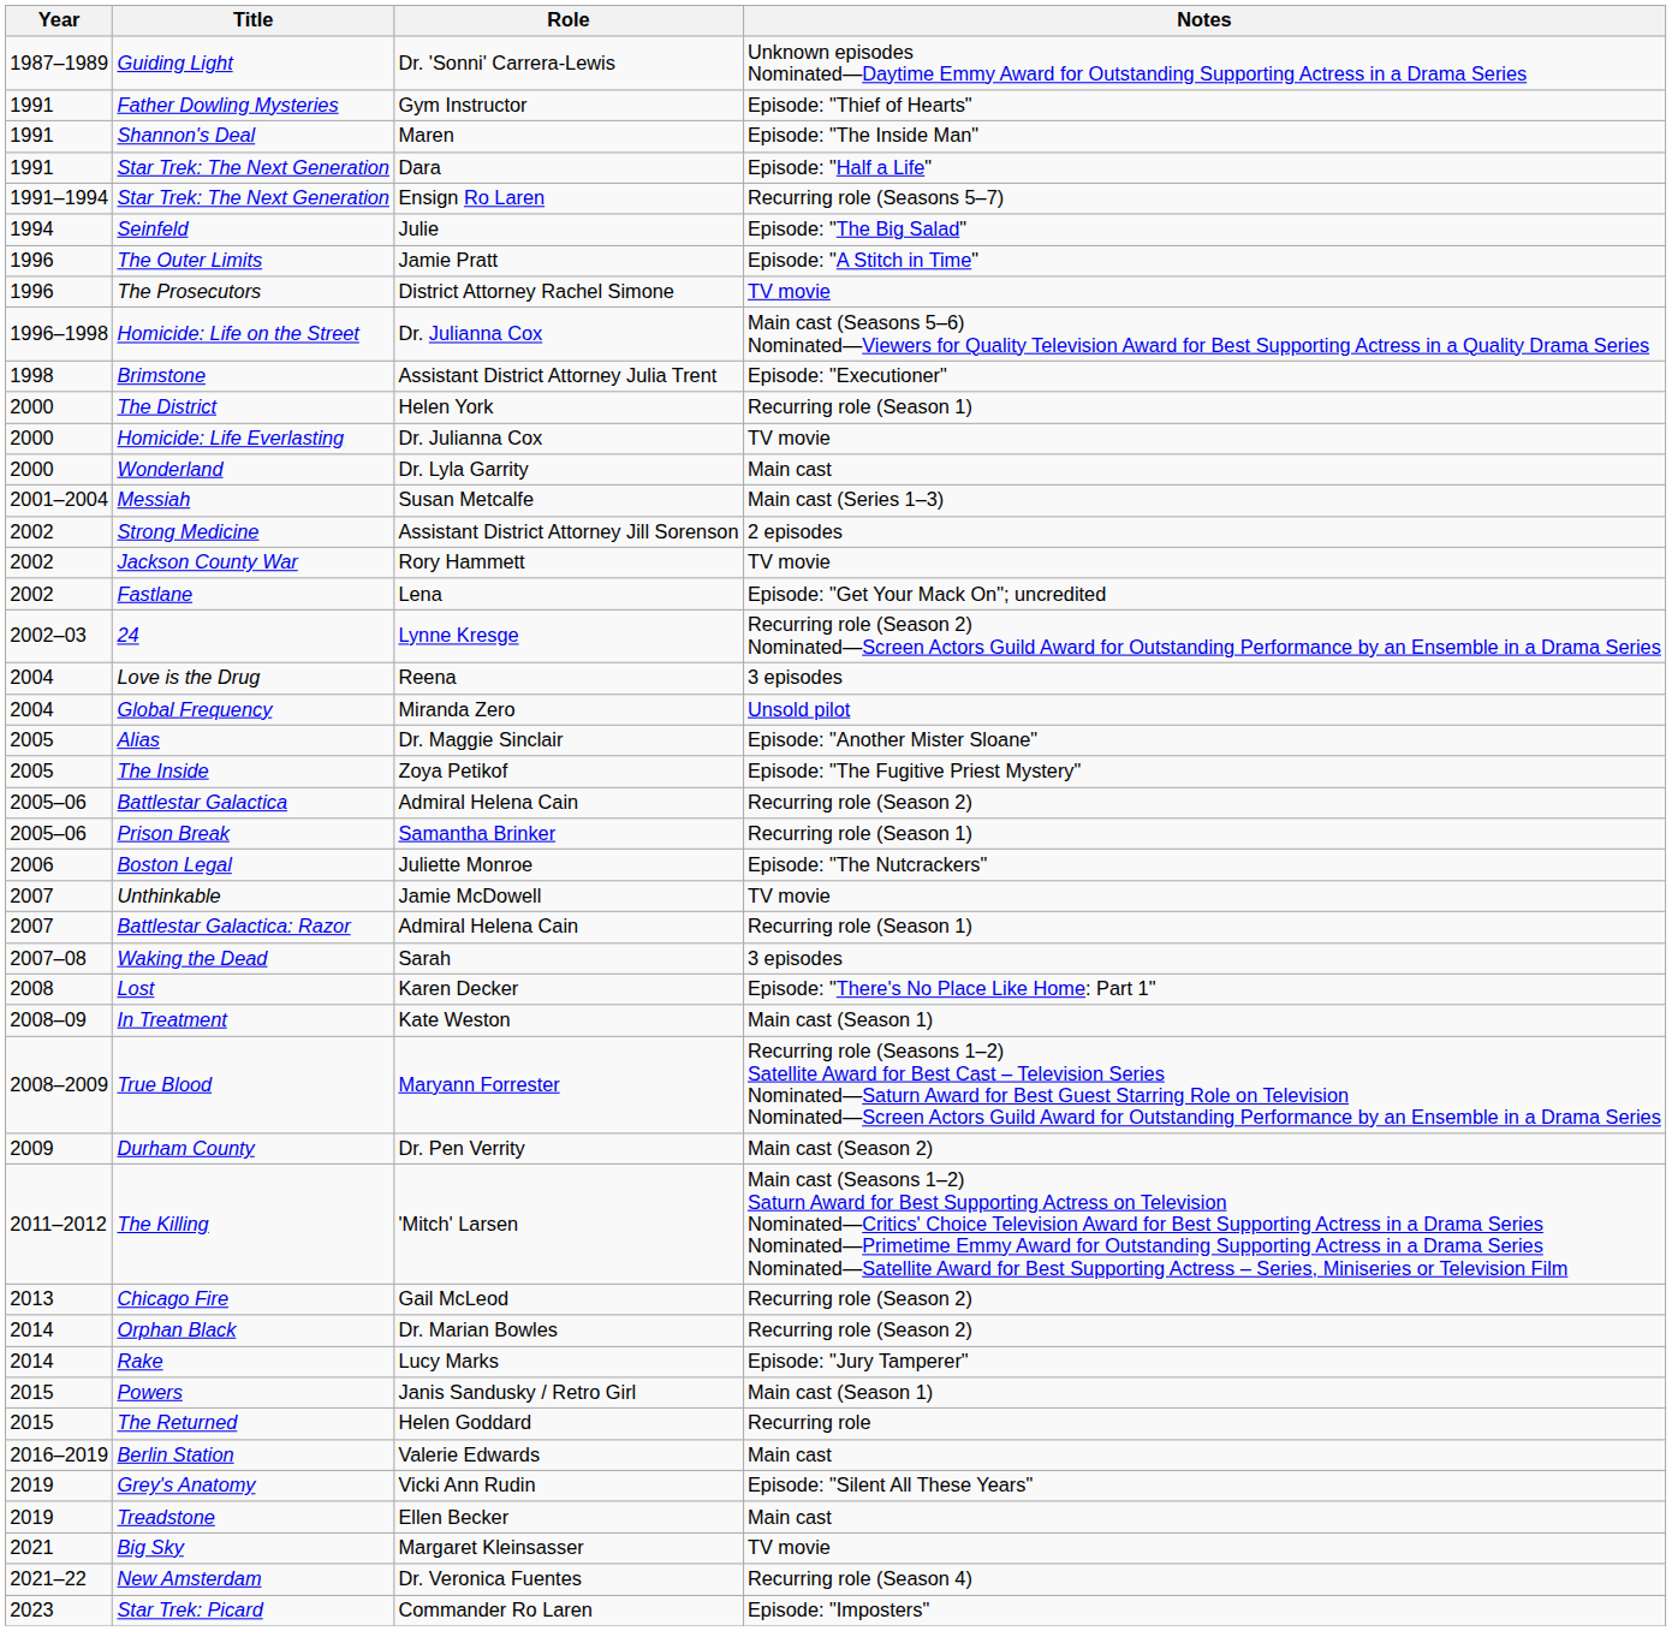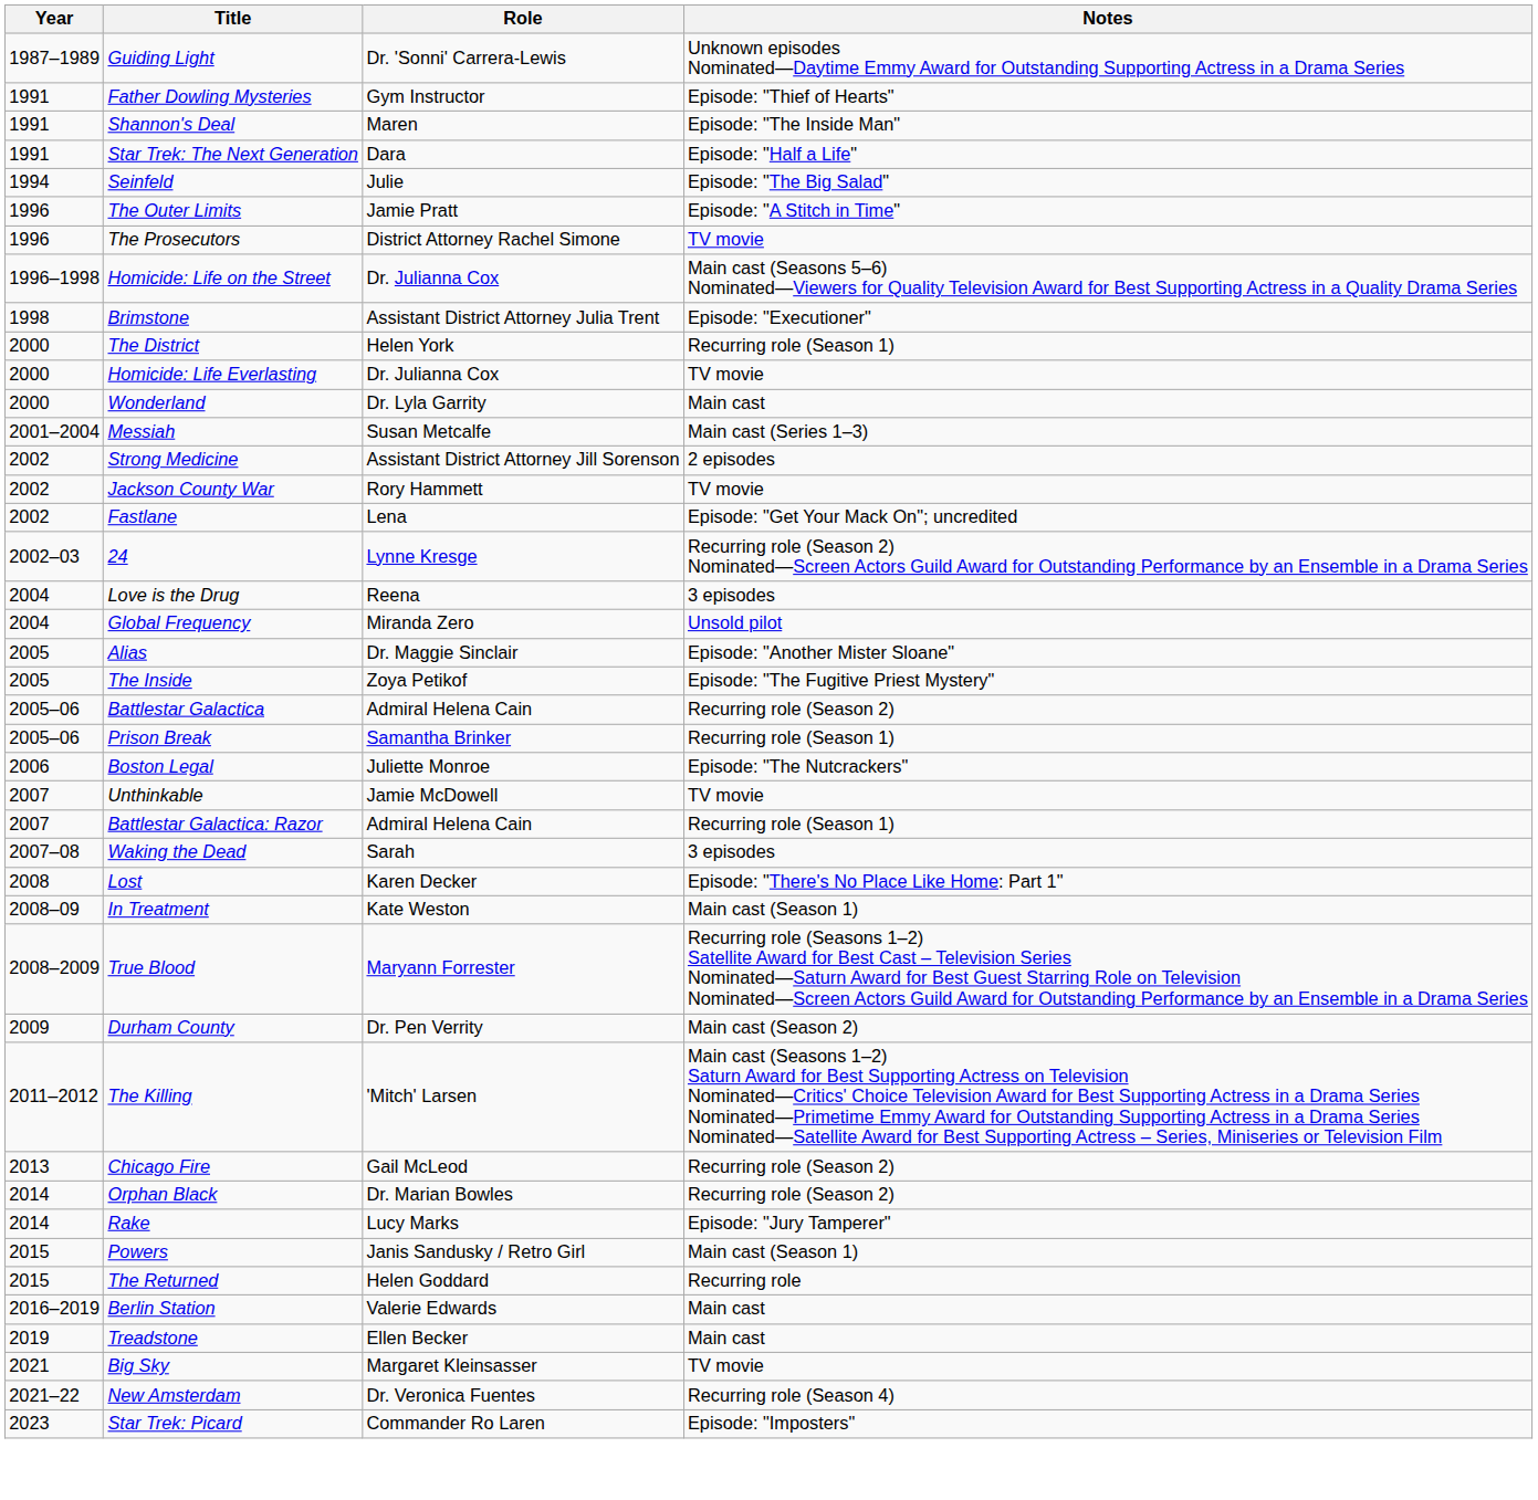 <table class="wikitable sortable">
 <tr>
 <th>Year</th>
 <th>Title</th>
 <th>Role</th>
 <th>Notes</th>
 </tr>
 <tr>
 <td>1987–1989</td>
 <td><em><a href='#'>Guiding Light</a></em></td>
 <td>Dr. 'Sonni' Carrera-Lewis</td>
 <td>Unknown episodes<br>Nominated—<a href='#'>Daytime Emmy Award for Outstanding Supporting Actress in a Drama Series</a></td>
 </tr>
 <tr>
 <td>1991</td>
 <td><em><a href='#'>Father Dowling Mysteries</a></em></td>
 <td>Gym Instructor</td>
 <td>Episode: "Thief of Hearts"</td>
 </tr>
 <tr>
 <td>1991</td>
 <td><em><a href='#'>Shannon's Deal</a></em></td>
 <td>Maren</td>
 <td>Episode: "The Inside Man"</td>
 </tr>
 <tr>
 <td>1991</td>
 <td><em><a href='#'>Star Trek: The Next Generation</a></em></td>
 <td>Dara</td>
 <td>Episode: "<a href='#'>Half a Life</a>"</td>
-</tr>
-<tr>
-<td>1991–1994</td>
-<td><em><a href='#'>Star Trek: The Next Generation</a></em></td>
-<td>Ensign <a href='#'>Ro Laren</a></td>
-<td>Recurring role (Seasons 5–7)</td>
 </tr>
 <tr>
 <td>1994</td>
 <td><em><a href='#'>Seinfeld</a></em></td>
 <td>Julie</td>
 <td>Episode: "<a href='#'>The Big Salad</a>"</td>
 </tr>
 <tr>
 <td>1996</td>
 <td><em><a href='#'>The Outer Limits</a></em></td>
 <td>Jamie Pratt</td>
 <td>Episode: "<a href='#'>A Stitch in Time</a>"</td>
 </tr>
 <tr>
 <td>1996</td>
 <td><em>The Prosecutors</em></td>
 <td>District Attorney Rachel Simone</td>
 <td><a href='#'>TV movie</a></td>
 </tr>
 <tr>
 <td>1996–1998</td>
 <td><em><a href='#'>Homicide: Life on the Street</a></em></td>
 <td>Dr. <a href='#'>Julianna Cox</a></td>
 <td>Main cast (Seasons 5–6)<br>Nominated—<a href='#'>Viewers for Quality Television Award for Best Supporting Actress in a Quality Drama Series</a></td>
 </tr>
 <tr>
 <td>1998</td>
 <td><em><a href='#'>Brimstone</a></em></td>
 <td>Assistant District Attorney Julia Trent</td>
 <td>Episode: "Executioner"</td>
 </tr>
 <tr>
 <td>2000</td>
 <td><em><a href='#'>The District</a></em></td>
 <td>Helen York</td>
 <td>Recurring role (Season 1)</td>
 </tr>
 <tr>
 <td>2000</td>
 <td><em><a href='#'>Homicide: Life Everlasting</a></em></td>
 <td>Dr. Julianna Cox</td>
 <td>TV movie</td>
 </tr>
 <tr>
 <td>2000</td>
 <td><em><a href='#'>Wonderland</a></em></td>
 <td>Dr. Lyla Garrity</td>
 <td>Main cast</td>
 </tr>
 <tr>
 <td>2001–2004</td>
 <td><em><a href='#'>Messiah</a></em></td>
 <td>Susan Metcalfe</td>
 <td>Main cast (Series 1–3)</td>
 </tr>
 <tr>
 <td>2002</td>
 <td><em><a href='#'>Strong Medicine</a></em></td>
 <td>Assistant District Attorney Jill Sorenson</td>
 <td>2 episodes</td>
 </tr>
 <tr>
 <td>2002</td>
 <td><em><a href='#'>Jackson County War</a></em></td>
 <td>Rory Hammett</td>
 <td>TV movie</td>
 </tr>
 <tr>
 <td>2002</td>
 <td><em><a href='#'>Fastlane</a></em></td>
 <td>Lena</td>
 <td>Episode: "Get Your Mack On"; uncredited</td>
 </tr>
 <tr>
 <td>2002–03</td>
 <td><em><a href='#'>24</a></em></td>
 <td><a href='#'>Lynne Kresge</a></td>
 <td>Recurring role (Season 2)<br>Nominated—<a href='#'>Screen Actors Guild Award for Outstanding Performance by an Ensemble in a Drama Series</a></td>
 </tr>
 <tr>
 <td>2004</td>
 <td><em>Love is the Drug</em></td>
 <td>Reena</td>
 <td>3 episodes</td>
 </tr>
 <tr>
 <td>2004</td>
 <td><em><a href='#'>Global Frequency</a></em></td>
 <td>Miranda Zero</td>
 <td><a href='#'>Unsold pilot</a></td>
 </tr>
 <tr>
 <td>2005</td>
 <td><em><a href='#'>Alias</a></em></td>
 <td>Dr. Maggie Sinclair</td>
 <td>Episode: "Another Mister Sloane"</td>
 </tr>
 <tr>
 <td>2005</td>
 <td><em><a href='#'>The Inside</a></em></td>
 <td>Zoya Petikof</td>
 <td>Episode: "The Fugitive Priest Mystery"</td>
 </tr>
 <tr>
 <td>2005–06</td>
 <td><em><a href='#'>Battlestar Galactica</a></em></td>
 <td>Admiral Helena Cain</td>
 <td>Recurring role (Season 2)</td>
 </tr>
 <tr>
 <td>2005–06</td>
 <td><em><a href='#'>Prison Break</a></em></td>
 <td><a href='#'>Samantha Brinker</a></td>
 <td>Recurring role (Season 1)</td>
 </tr>
 <tr>
 <td>2006</td>
 <td><em><a href='#'>Boston Legal</a></em></td>
 <td>Juliette Monroe</td>
 <td>Episode: "The Nutcrackers"</td>
 </tr>
 <tr>
 <td>2007</td>
 <td><em>Unthinkable</em></td>
 <td>Jamie McDowell</td>
 <td>TV movie</td>
 </tr>
 <tr>
 <td>2007</td>
 <td><em><a href='#'>Battlestar Galactica: Razor</a></em></td>
 <td>Admiral Helena Cain</td>
 <td>Recurring role (Season 1)</td>
 </tr>
 <tr>
 <td>2007–08</td>
 <td><em><a href='#'>Waking the Dead</a></em></td>
 <td>Sarah</td>
 <td>3 episodes</td>
 </tr>
 <tr>
 <td>2008</td>
 <td><em><a href='#'>Lost</a></em></td>
 <td>Karen Decker</td>
 <td>Episode: "<a href='#'>There's No Place Like Home</a>: Part 1"</td>
 </tr>
 <tr>
 <td>2008–09</td>
 <td><em><a href='#'>In Treatment</a></em></td>
 <td>Kate Weston</td>
 <td>Main cast (Season 1)</td>
 </tr>
 <tr>
 <td>2008–2009</td>
 <td><em><a href='#'>True Blood</a></em></td>
 <td><a href='#'>Maryann Forrester</a></td>
 <td>Recurring role (Seasons 1–2)<br><a href='#'>Satellite Award for Best Cast – Television Series</a><br>Nominated—<a href='#'>Saturn Award for Best Guest Starring Role on Television</a><br>Nominated—<a href='#'>Screen Actors Guild Award for Outstanding Performance by an Ensemble in a Drama Series</a></td>
 </tr>
 <tr>
 <td>2009</td>
 <td><em><a href='#'>Durham County</a></em></td>
 <td>Dr. Pen Verrity</td>
 <td>Main cast (Season 2)</td>
 </tr>
 <tr>
 <td>2011–2012</td>
 <td><em><a href='#'>The Killing</a></em></td>
 <td>'Mitch' Larsen</td>
 <td>Main cast (Seasons 1–2)<br><a href='#'>Saturn Award for Best Supporting Actress on Television</a><br>Nominated—<a href='#'>Critics' Choice Television Award for Best Supporting Actress in a Drama Series</a><br>Nominated—<a href='#'>Primetime Emmy Award for Outstanding Supporting Actress in a Drama Series</a><br>Nominated—<a href='#'>Satellite Award for Best Supporting Actress – Series, Miniseries or Television Film</a></td>
 </tr>
 <tr>
 <td>2013</td>
 <td><em><a href='#'>Chicago Fire</a></em></td>
 <td>Gail McLeod</td>
 <td>Recurring role (Season 2)</td>
 </tr>
 <tr>
 <td>2014</td>
 <td><em><a href='#'>Orphan Black</a></em></td>
 <td>Dr. Marian Bowles</td>
 <td>Recurring role (Season 2)</td>
 </tr>
 <tr>
 <td>2014</td>
 <td><em><a href='#'>Rake</a></em></td>
 <td>Lucy Marks</td>
 <td>Episode: "Jury Tamperer"</td>
 </tr>
 <tr>
 <td>2015</td>
 <td><em><a href='#'>Powers</a></em></td>
 <td>Janis Sandusky / Retro Girl</td>
 <td>Main cast (Season 1)</td>
 </tr>
 <tr>
 <td>2015</td>
 <td><em><a href='#'>The Returned</a></em></td>
 <td>Helen Goddard</td>
 <td>Recurring role</td>
 </tr>
 <tr>
 <td>2016–2019</td>
 <td><em><a href='#'>Berlin Station</a></em></td>
 <td>Valerie Edwards</td>
 <td>Main cast</td>
 </tr>
 <tr>
 <td>2019</td>
-<td><em><a href='#'>Grey's Anatomy</a></em></td>
-<td>Vicki Ann Rudin</td>
-<td>Episode: "Silent All These Years"</td>
-</tr>
-<tr>
-<td>2019</td>
 <td><em><a href='#'>Treadstone</a></em></td>
 <td>Ellen Becker</td>
 <td>Main cast</td>
 </tr>
 <tr>
 <td>2021</td>
 <td><em><a href='#'>Big Sky</a></em></td>
 <td>Margaret Kleinsasser</td>
 <td>TV movie</td>
 </tr>
 <tr>
 <td>2021–22</td>
 <td><em><a href='#'>New Amsterdam</a></em></td>
 <td>Dr. Veronica Fuentes</td>
 <td>Recurring role (Season 4)</td>
 </tr>
 <tr>
 <td>2023</td>
 <td><em><a href='#'>Star Trek: Picard</a></em></td>
 <td>Commander Ro Laren</td>
 <td>Episode: "Imposters"</td>
 </tr>
 </table>
